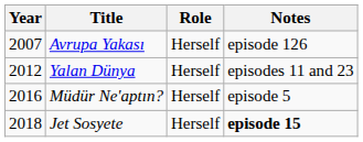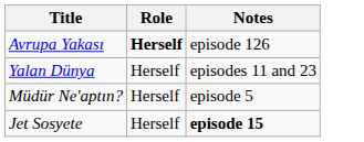 <table class="wikitable sortable plainrowheaders">
 <tr>
-<th scope="col">Year</th>
 <th scope="col">Title</th>
 <th scope="col">Role</th>
 <th scope="col" class="unsortable">Notes</th>
 </tr>
 <tr>
-<td>2007</td>
 <td><em><a href='#'>Avrupa Yakası</a></em></td>
-<td>Herself</td>
+<td><strong>Herself</strong></td>
 <td>episode 126</td>
 </tr>
 <tr>
-<td>2012</td>
 <td><em><a href='#'>Yalan Dünya</a></em></td>
 <td>Herself</td>
 <td>episodes 11 and 23</td>
 </tr>
 <tr>
-<td>2016</td>
 <td><em>Müdür Ne'aptın?</em></td>
 <td>Herself</td>
 <td>episode 5</td>
 </tr>
 <tr>
-<td>2018</td>
 <td><em>Jet Sosyete</em></td>
 <td>Herself</td>
 <td><strong>episode 15</strong></td>
 </tr>
 </table>
